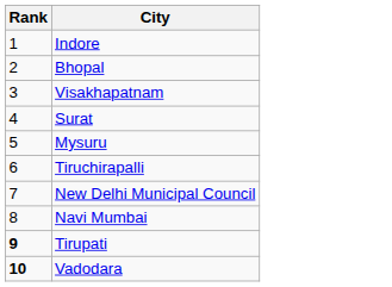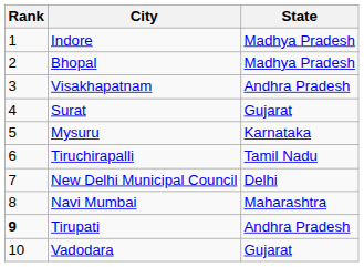 <table class="wikitable">
 <tr>
 <th>Rank</th>
 <th>City</th>
+<th>State</th>
 </tr>
 <tr>
 <td>1</td>
 <td><a href='#'>Indore</a></td>
+<td><a href='#'>Madhya Pradesh</a></td>
 </tr>
 <tr>
 <td>2</td>
 <td><a href='#'>Bhopal</a></td>
+<td><a href='#'>Madhya Pradesh</a></td>
 </tr>
 <tr>
 <td>3</td>
 <td><a href='#'>Visakhapatnam</a></td>
+<td><a href='#'>Andhra Pradesh</a></td>
 </tr>
 <tr>
 <td>4</td>
 <td><a href='#'>Surat</a></td>
+<td><a href='#'>Gujarat</a></td>
 </tr>
 <tr>
 <td>5</td>
 <td><a href='#'>Mysuru</a></td>
+<td><a href='#'>Karnataka</a></td>
 </tr>
 <tr>
 <td>6</td>
 <td><a href='#'>Tiruchirapalli</a></td>
+<td><a href='#'>Tamil Nadu</a></td>
 </tr>
 <tr>
 <td>7</td>
 <td><a href='#'>New Delhi Municipal Council</a></td>
+<td><a href='#'>Delhi</a></td>
 </tr>
 <tr>
 <td>8</td>
 <td><a href='#'>Navi Mumbai</a></td>
+<td><a href='#'>Maharashtra</a></td>
 </tr>
 <tr>
 <td><strong>9</strong></td>
 <td><a href='#'>Tirupati</a></td>
+<td><a href='#'>Andhra Pradesh</a></td>
 </tr>
 <tr>
-<td><strong>10</strong></td>
+<td>10</td>
 <td><a href='#'>Vadodara</a></td>
+<td><a href='#'>Gujarat</a></td>
 </tr>
 </table>
